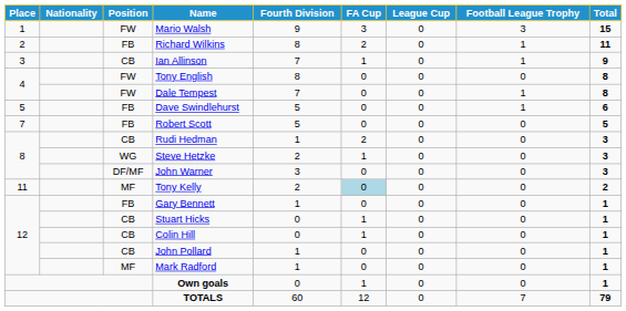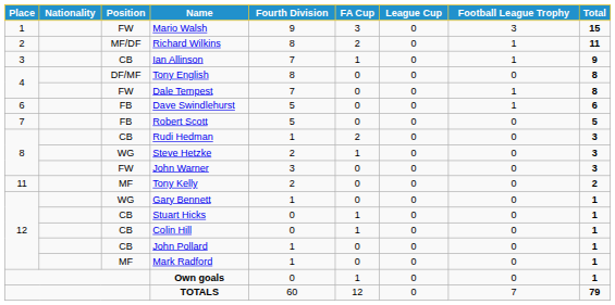 <table class="wikitable" style="text-align:center; font-size:90%; width:100%;">
 <tr>
 <th style="background:#2191CC; color:white; border:1px solid #F7C408; text-align:center;">Place</th>
 <th style="background:#2191CC; color:white; border:1px solid #F7C408; text-align:center;">Nationality</th>
 <th style="background:#2191CC; color:white; border:1px solid #F7C408; text-align:center;">Position</th>
 <th style="background:#2191CC; color:white; border:1px solid #F7C408; text-align:center;">Name</th>
 <th style="background:#2191CC; color:white; border:1px solid #F7C408; text-align:center;">Fourth Division</th>
 <th style="background:#2191CC; color:white; border:1px solid #F7C408; text-align:center;">FA Cup</th>
 <th style="background:#2191CC; color:white; border:1px solid #F7C408; text-align:center;">League Cup</th>
 <th style="background:#2191CC; color:white; border:1px solid #F7C408; text-align:center;">Football League Trophy</th>
 <th style="background:#2191CC; color:white; border:1px solid #F7C408; text-align:center;">Total</th>
 </tr>
 <tr>
 <td>1</td>
 <td></td>
 <td>FW</td>
 <td align="left"><a href='#'>Mario Walsh</a></td>
 <td>9</td>
 <td>3</td>
 <td>0</td>
 <td>3</td>
 <td><strong>15</strong></td>
 </tr>
 <tr>
 <td>2</td>
 <td></td>
-<td>FB</td>
+<td>MF/DF</td>
 <td align="left"><a href='#'>Richard Wilkins</a></td>
 <td>8</td>
 <td>2</td>
 <td>0</td>
 <td>1</td>
 <td><strong>11</strong></td>
 </tr>
 <tr>
 <td>3</td>
 <td></td>
 <td>CB</td>
 <td align="left"><a href='#'>Ian Allinson</a></td>
 <td>7</td>
 <td>1</td>
 <td>0</td>
 <td>1</td>
 <td><strong>9</strong></td>
 </tr>
 <tr>
 <td rowspan=2>4</td>
 <td></td>
-<td>FW</td>
+<td>DF/MF</td>
 <td align="left"><a href='#'>Tony English</a></td>
 <td>8</td>
 <td>0</td>
 <td>0</td>
 <td>0</td>
 <td><strong>8</strong></td>
 </tr>
 <tr>
 <td></td>
 <td>FW</td>
 <td align="left"><a href='#'>Dale Tempest</a></td>
 <td>7</td>
 <td>0</td>
 <td>0</td>
 <td>1</td>
 <td><strong>8</strong></td>
 </tr>
 <tr>
-<td>5</td>
+<td>6</td>
 <td></td>
 <td>FB</td>
 <td align="left"><a href='#'>Dave Swindlehurst</a></td>
 <td>5</td>
 <td>0</td>
 <td>0</td>
 <td>1</td>
 <td><strong>6</strong></td>
 </tr>
 <tr>
 <td>7</td>
 <td></td>
 <td>FB</td>
 <td align="left"><a href='#'>Robert Scott</a></td>
 <td>5</td>
 <td>0</td>
 <td>0</td>
 <td>0</td>
 <td><strong>5</strong></td>
 </tr>
 <tr>
 <td rowspan=3>8</td>
 <td></td>
 <td>CB</td>
 <td align="left"><a href='#'>Rudi Hedman</a></td>
 <td>1</td>
 <td>2</td>
 <td>0</td>
 <td>0</td>
 <td><strong>3</strong></td>
 </tr>
 <tr>
 <td></td>
 <td>WG</td>
 <td align="left"><a href='#'>Steve Hetzke</a></td>
 <td>2</td>
 <td>1</td>
 <td>0</td>
 <td>0</td>
 <td><strong>3</strong></td>
 </tr>
 <tr>
 <td></td>
-<td>DF/MF</td>
+<td>FW</td>
 <td align="left"><a href='#'>John Warner</a></td>
 <td>3</td>
 <td>0</td>
 <td>0</td>
 <td>0</td>
 <td><strong>3</strong></td>
 </tr>
 <tr>
 <td>11</td>
 <td></td>
 <td>MF</td>
 <td align="left"><a href='#'>Tony Kelly</a></td>
 <td>2</td>
-<td style="background: lightblue;">0</td>
+<td>0</td>
 <td>0</td>
 <td>0</td>
 <td><strong>2</strong></td>
 </tr>
 <tr>
 <td rowspan=5>12</td>
 <td></td>
-<td>FB</td>
+<td>WG</td>
 <td align="left"><a href='#'>Gary Bennett</a></td>
 <td>1</td>
 <td>0</td>
 <td>0</td>
 <td>0</td>
 <td><strong>1</strong></td>
 </tr>
 <tr>
 <td></td>
 <td>CB</td>
 <td align="left"><a href='#'>Stuart Hicks</a></td>
 <td>0</td>
 <td>1</td>
 <td>0</td>
 <td>0</td>
 <td><strong>1</strong></td>
 </tr>
 <tr>
 <td></td>
 <td>CB</td>
 <td align="left"><a href='#'>Colin Hill</a></td>
 <td>0</td>
 <td>1</td>
 <td>0</td>
 <td>0</td>
 <td><strong>1</strong></td>
 </tr>
 <tr>
 <td></td>
 <td>CB</td>
 <td align="left"><a href='#'>John Pollard</a></td>
 <td>1</td>
 <td>0</td>
 <td>0</td>
 <td>0</td>
 <td><strong>1</strong></td>
 </tr>
 <tr>
 <td></td>
 <td>MF</td>
 <td align="left"><a href='#'>Mark Radford</a></td>
 <td>1</td>
 <td>0</td>
 <td>0</td>
 <td>0</td>
 <td><strong>1</strong></td>
 </tr>
 <tr>
 <td colspan="3"></td>
 <td><strong>Own goals</strong></td>
 <td>0</td>
 <td>1</td>
 <td>0</td>
 <td>0</td>
 <td><strong>1</strong></td>
 </tr>
 <tr>
 <td colspan="3"></td>
 <td><strong>TOTALS</strong></td>
 <td>60</td>
 <td>12</td>
 <td>0</td>
 <td>7</td>
 <td><strong>79</strong></td>
 </tr>
 </table>
